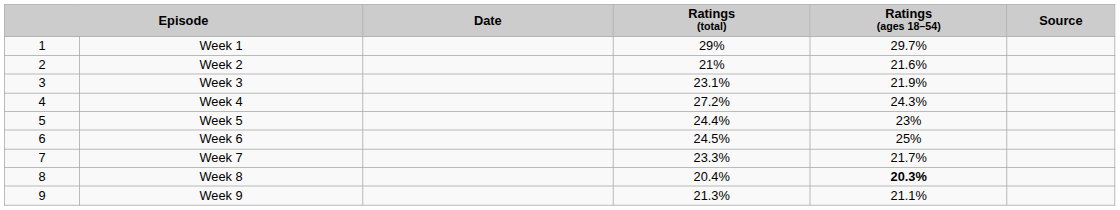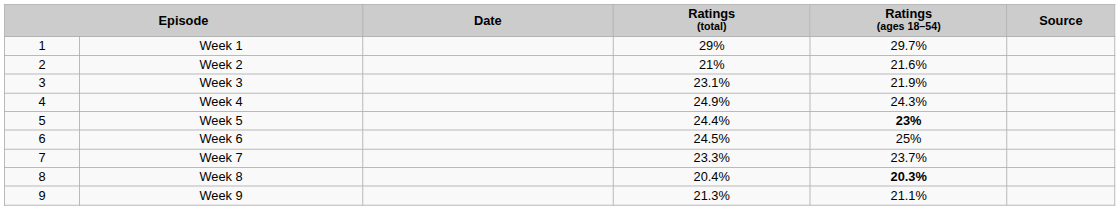 <table class="wikitable" style="text-align:center; background:#f9f9f9; line-height:16px;" width="70%">
 <tr>
 <th style="background:#ccc; color:#yyy;" width="20%" colspan="2">Episode</th>
 <th style="background:#ccc; color:#yyy;" width="14%">Date</th>
 <th style="background:#ccc; color:#yyy;" width="11%">Ratings<br><small>(total)</small></th>
 <th style="background:#ccc; color:#yyy;" width="11%">Ratings<br><small>(ages 18–54)</small></th>
 <th style="background:#ccc; color:#yyy;" width="6%">Source</th>
 </tr>
 <tr>
 <td>1</td>
 <td>Week 1</td>
 <td></td>
 <td>29%</td>
 <td>29.7%</td>
 <td></td>
 </tr>
 <tr>
 <td>2</td>
 <td>Week 2</td>
 <td></td>
 <td>21%</td>
 <td>21.6%</td>
 <td></td>
 </tr>
 <tr>
 <td>3</td>
 <td>Week 3</td>
 <td></td>
 <td>23.1%</td>
 <td>21.9%</td>
 <td></td>
 </tr>
 <tr>
 <td>4</td>
 <td>Week 4</td>
 <td></td>
-<td>27.2%</td>
+<td>24.9%</td>
 <td>24.3%</td>
 <td></td>
 </tr>
 <tr>
 <td>5</td>
 <td>Week 5</td>
 <td></td>
 <td>24.4%</td>
-<td>23%</td>
+<td><strong>23%</strong></td>
 <td></td>
 </tr>
 <tr>
 <td>6</td>
 <td>Week 6</td>
 <td></td>
 <td>24.5%</td>
 <td>25%</td>
 <td></td>
 </tr>
 <tr>
 <td>7</td>
 <td>Week 7</td>
 <td></td>
 <td>23.3%</td>
-<td>21.7%</td>
+<td>23.7%</td>
 <td></td>
 </tr>
 <tr>
 <td>8</td>
 <td>Week 8</td>
 <td></td>
 <td>20.4%</td>
 <td><strong>20.3%</strong></td>
 <td></td>
 </tr>
 <tr>
 <td>9</td>
 <td>Week 9</td>
 <td></td>
 <td>21.3%</td>
 <td>21.1%</td>
 <td></td>
 </tr>
 </table>
